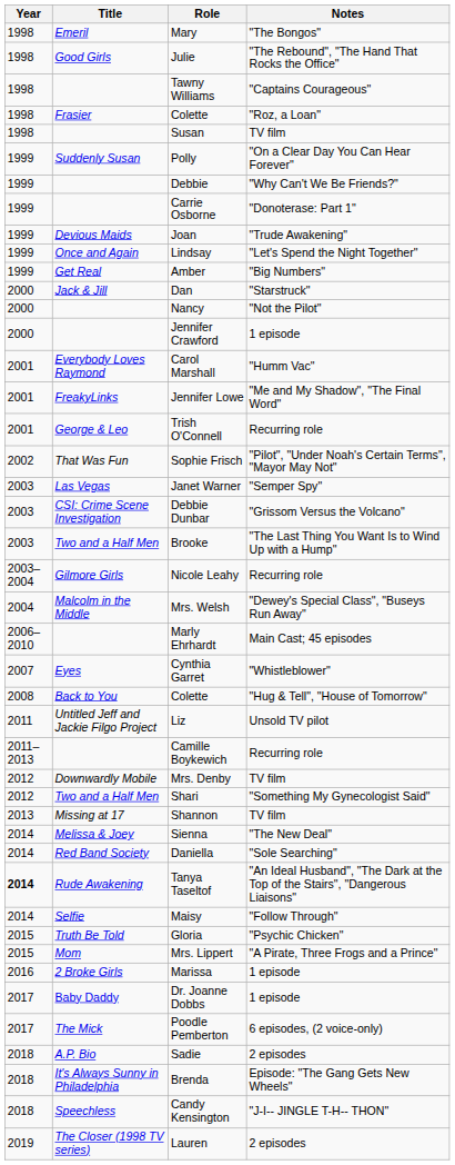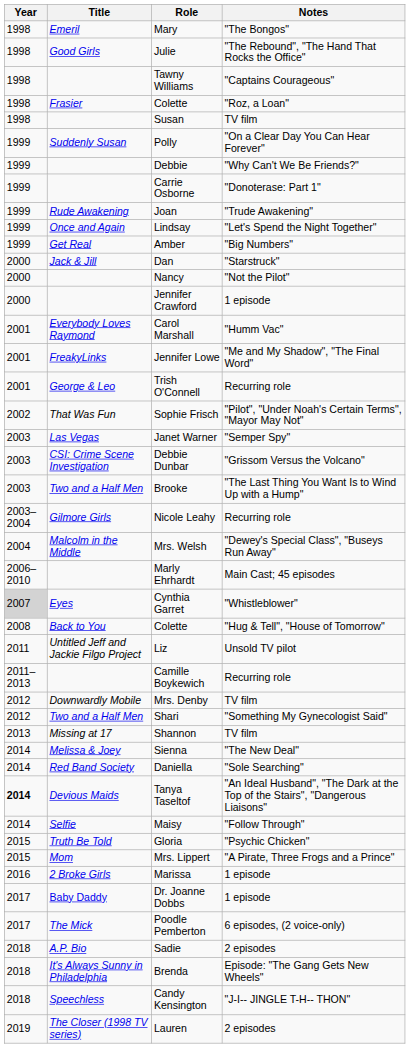 <table class="wikitable sortable">
 <tr>
 <th>Year</th>
 <th>Title</th>
 <th>Role</th>
 <th class="unsortable">Notes</th>
 </tr>
 <tr>
 <td>1998</td>
 <td><em><a href='#'>Emeril</a></em></td>
 <td>Mary</td>
 <td>"The Bongos"</td>
 </tr>
 <tr>
 <td>1998</td>
 <td><em><a href='#'>Good Girls</a></em></td>
 <td>Julie</td>
 <td>"The Rebound", "The Hand That Rocks the Office"</td>
 </tr>
 <tr>
 <td>1998</td>
 <td><em></em></td>
 <td>Tawny Williams</td>
 <td>"Captains Courageous"</td>
 </tr>
 <tr>
 <td>1998</td>
 <td><em><a href='#'>Frasier</a></em></td>
 <td>Colette</td>
 <td>"Roz, a Loan"</td>
 </tr>
 <tr>
 <td>1998</td>
 <td><em></em></td>
 <td>Susan</td>
 <td>TV film</td>
 </tr>
 <tr>
 <td>1999</td>
 <td><em><a href='#'>Suddenly Susan</a></em></td>
 <td>Polly</td>
 <td>"On a Clear Day You Can Hear Forever"</td>
 </tr>
 <tr>
 <td>1999</td>
 <td><em></em></td>
 <td>Debbie</td>
 <td>"Why Can't We Be Friends?"</td>
 </tr>
 <tr>
 <td>1999</td>
 <td><em></em></td>
 <td>Carrie Osborne</td>
 <td>"Donoterase: Part 1"</td>
 </tr>
 <tr>
 <td>1999</td>
-<td><em><a href='#'>Devious Maids</a></em></td>
+<td><em><a href='#'>Rude Awakening</a></em></td>
 <td>Joan</td>
 <td>"Trude Awakening"</td>
 </tr>
 <tr>
 <td>1999</td>
 <td><em><a href='#'>Once and Again</a></em></td>
 <td>Lindsay</td>
 <td>"Let's Spend the Night Together"</td>
 </tr>
 <tr>
 <td>1999</td>
 <td><em><a href='#'>Get Real</a></em></td>
 <td>Amber</td>
 <td>"Big Numbers"</td>
 </tr>
 <tr>
 <td>2000</td>
 <td><em><a href='#'>Jack & Jill</a></em></td>
 <td>Dan</td>
 <td>"Starstruck"</td>
 </tr>
 <tr>
 <td>2000</td>
 <td><em></em></td>
 <td>Nancy</td>
 <td>"Not the Pilot"</td>
 </tr>
 <tr>
 <td>2000</td>
 <td><em></em></td>
 <td>Jennifer Crawford</td>
 <td>1 episode</td>
 </tr>
 <tr>
 <td>2001</td>
 <td><em><a href='#'>Everybody Loves Raymond</a></em></td>
 <td>Carol Marshall</td>
 <td>"Humm Vac"</td>
 </tr>
 <tr>
 <td>2001</td>
 <td><em><a href='#'>FreakyLinks</a></em></td>
 <td>Jennifer Lowe</td>
 <td>"Me and My Shadow", "The Final Word"</td>
 </tr>
 <tr>
 <td>2001</td>
 <td><em><a href='#'>George & Leo</a></em></td>
 <td>Trish O'Connell</td>
 <td>Recurring role</td>
 </tr>
 <tr>
 <td>2002</td>
 <td><em>That Was Fun</em></td>
 <td>Sophie Frisch</td>
 <td>"Pilot", "Under Noah's Certain Terms", "Mayor May Not"</td>
 </tr>
 <tr>
 <td>2003</td>
 <td><em><a href='#'>Las Vegas</a></em></td>
 <td>Janet Warner</td>
 <td>"Semper Spy"</td>
 </tr>
 <tr>
 <td>2003</td>
 <td><em><a href='#'>CSI: Crime Scene Investigation</a></em></td>
 <td>Debbie Dunbar</td>
 <td>"Grissom Versus the Volcano"</td>
 </tr>
 <tr>
 <td>2003</td>
 <td><em><a href='#'>Two and a Half Men</a></em></td>
 <td>Brooke</td>
 <td>"The Last Thing You Want Is to Wind Up with a Hump"</td>
 </tr>
 <tr>
 <td>2003–2004</td>
 <td><em><a href='#'>Gilmore Girls</a></em></td>
 <td>Nicole Leahy</td>
 <td>Recurring role</td>
 </tr>
 <tr>
 <td>2004</td>
 <td><em><a href='#'>Malcolm in the Middle</a></em></td>
 <td>Mrs. Welsh</td>
 <td>"Dewey's Special Class", "Buseys Run Away"</td>
 </tr>
 <tr>
 <td>2006–2010</td>
 <td><em></em></td>
 <td>Marly Ehrhardt</td>
 <td>Main Cast; 45 episodes</td>
 </tr>
 <tr>
-<td>2007</td>
+<td style="background: lightgrey;">2007</td>
 <td><em><a href='#'>Eyes</a></em></td>
 <td>Cynthia Garret</td>
 <td>"Whistleblower"</td>
 </tr>
 <tr>
 <td>2008</td>
 <td><em><a href='#'>Back to You</a></em></td>
 <td>Colette</td>
 <td>"Hug & Tell", "House of Tomorrow"</td>
 </tr>
 <tr>
 <td>2011</td>
 <td><em>Untitled Jeff and Jackie Filgo Project</em></td>
 <td>Liz</td>
 <td>Unsold TV pilot</td>
 </tr>
 <tr>
 <td>2011–2013</td>
 <td><em></em></td>
 <td>Camille Boykewich</td>
 <td>Recurring role</td>
 </tr>
 <tr>
 <td>2012</td>
 <td><em>Downwardly Mobile</em></td>
 <td>Mrs. Denby</td>
 <td>TV film</td>
 </tr>
 <tr>
 <td>2012</td>
 <td><em><a href='#'>Two and a Half Men</a></em></td>
 <td>Shari</td>
 <td>"Something My Gynecologist Said"</td>
 </tr>
 <tr>
 <td>2013</td>
 <td><em>Missing at 17</em></td>
 <td>Shannon</td>
 <td>TV film</td>
 </tr>
 <tr>
 <td>2014</td>
 <td><em><a href='#'>Melissa & Joey</a></em></td>
 <td>Sienna</td>
 <td>"The New Deal"</td>
 </tr>
 <tr>
 <td>2014</td>
 <td><em><a href='#'>Red Band Society</a></em></td>
 <td>Daniella</td>
 <td>"Sole Searching"</td>
 </tr>
 <tr>
 <td><strong>2014</strong></td>
-<td><em><a href='#'>Rude Awakening</a></em></td>
+<td><em><a href='#'>Devious Maids</a></em></td>
 <td>Tanya Taseltof</td>
 <td>"An Ideal Husband", "The Dark at the Top of the Stairs", "Dangerous Liaisons"</td>
 </tr>
 <tr>
 <td>2014</td>
 <td><em><a href='#'>Selfie</a></em></td>
 <td>Maisy</td>
 <td>"Follow Through"</td>
 </tr>
 <tr>
 <td>2015</td>
 <td><em><a href='#'>Truth Be Told</a></em></td>
 <td>Gloria</td>
 <td>"Psychic Chicken"</td>
 </tr>
 <tr>
 <td>2015</td>
 <td><em><a href='#'>Mom</a></em></td>
 <td>Mrs. Lippert</td>
 <td>"A Pirate, Three Frogs and a Prince"</td>
 </tr>
 <tr>
 <td>2016</td>
 <td><em><a href='#'>2 Broke Girls</a></em></td>
 <td>Marissa</td>
 <td>1 episode</td>
 </tr>
 <tr>
 <td>2017</td>
 <td><a href='#'>Baby Daddy</a></td>
 <td>Dr. Joanne Dobbs</td>
 <td>1 episode</td>
 </tr>
 <tr>
 <td>2017</td>
 <td><em><a href='#'>The Mick</a></em></td>
 <td>Poodle Pemberton</td>
 <td>6 episodes, (2 voice-only)</td>
 </tr>
 <tr>
 <td>2018</td>
 <td><em><a href='#'>A.P. Bio</a></em></td>
 <td>Sadie</td>
 <td>2 episodes</td>
 </tr>
 <tr>
 <td>2018</td>
 <td><em><a href='#'>It's Always Sunny in Philadelphia</a></em></td>
 <td>Brenda</td>
 <td>Episode: "The Gang Gets New Wheels"</td>
 </tr>
 <tr>
 <td>2018</td>
 <td><em><a href='#'>Speechless</a></em></td>
 <td>Candy Kensington</td>
 <td>"J-I-- JINGLE T-H-- THON"</td>
 </tr>
 <tr>
 <td>2019</td>
 <td><em><a href='#'>The Closer (1998 TV series)</a></em></td>
 <td>Lauren</td>
 <td>2 episodes</td>
 </tr>
 </table>
